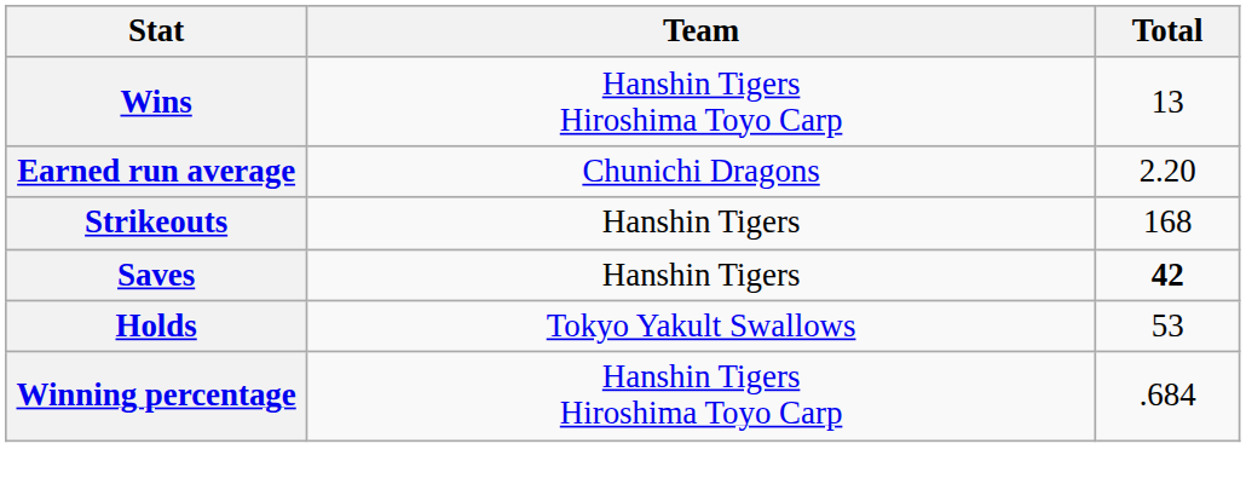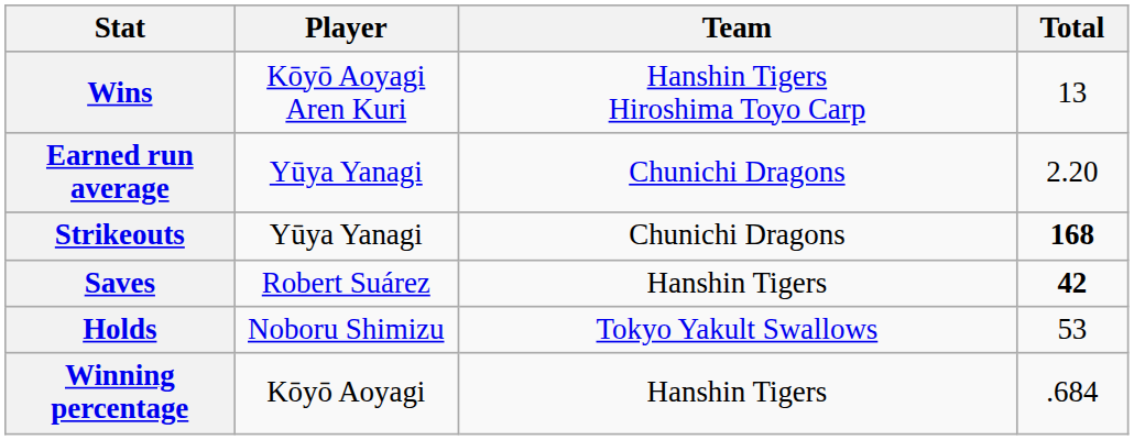 <table class="wikitable" style="text-align:center;">
 <tr>
 <th scope="col" width="7%">Stat</th>
+<th scope="col" width="10%">Player</th>
 <th scope="col" width="25%">Team</th>
 <th scope="col" width="3%">Total</th>
 </tr>
 <tr>
 <th scope="row" style="text-align:center;"><a href='#'>Wins</a></th>
+<td><a href='#'>Kōyō Aoyagi</a> <br> <a href='#'>Aren Kuri</a></td>
 <td><a href='#'>Hanshin Tigers</a> <br> <a href='#'>Hiroshima Toyo Carp</a></td>
 <td>13</td>
 </tr>
 <tr>
 <th scope="row" style="text-align:center;"><a href='#'>Earned run average</a></th>
+<td><a href='#'>Yūya Yanagi</a></td>
 <td><a href='#'>Chunichi Dragons</a></td>
 <td>2.20</td>
 </tr>
 <tr>
 <th scope="row" style="text-align:center;"><a href='#'>Strikeouts</a></th>
-<td>Hanshin Tigers</td>
-<td>168</td>
+<td>Yūya Yanagi</td>
+<td>Chunichi Dragons</td>
+<td><strong>168</strong></td>
 </tr>
 <tr>
 <th scope="row" style="text-align:center;"><a href='#'>Saves</a></th>
+<td><a href='#'>Robert Suárez</a></td>
 <td>Hanshin Tigers</td>
 <td><strong>42</strong></td>
 </tr>
 <tr>
 <th scope="row" style="text-align:center;"><a href='#'>Holds</a></th>
+<td><a href='#'>Noboru Shimizu</a></td>
 <td><a href='#'>Tokyo Yakult Swallows</a></td>
 <td>53</td>
 </tr>
 <tr>
 <th scope="row" style="text-align:center;"><a href='#'>Winning percentage</a></th>
-<td><a href='#'>Hanshin Tigers</a> <br> <a href='#'>Hiroshima Toyo Carp</a></td>
+<td>Kōyō Aoyagi</td>
+<td>Hanshin Tigers</td>
 <td>.684</td>
 </tr>
 </table>
